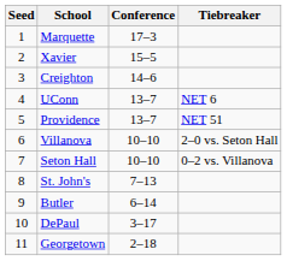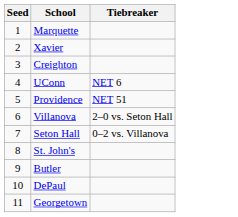 <table class="wikitable" style="white-space:nowrap; font-size:100%;text-align:center">
 <tr>
 <th>Seed</th>
 <th>School</th>
-<th>Conference</th>
 <th>Tiebreaker</th>
 </tr>
 <tr>
 <td>1</td>
 <td align="left"><a href='#'>Marquette</a></td>
-<td>17–3</td>
 <td align="left"></td>
 </tr>
 <tr>
 <td>2</td>
 <td align="left"><a href='#'>Xavier</a></td>
-<td>15–5</td>
 <td align="left"></td>
 </tr>
 <tr>
 <td>3</td>
 <td align="left"><a href='#'>Creighton</a></td>
-<td>14–6</td>
 <td align="left"></td>
 </tr>
 <tr>
 <td>4</td>
 <td align="left"><a href='#'>UConn</a></td>
-<td>13–7</td>
 <td align="left"><a href='#'>NET</a> 6</td>
 </tr>
 <tr>
 <td>5</td>
 <td align="left"><a href='#'>Providence</a></td>
-<td>13–7</td>
 <td align="left"><a href='#'>NET</a> 51</td>
 </tr>
 <tr>
 <td>6</td>
 <td align="left"><a href='#'>Villanova</a></td>
-<td>10–10</td>
 <td align="left">2–0 vs. Seton Hall</td>
 </tr>
 <tr>
 <td>7</td>
 <td align="left"><a href='#'>Seton Hall</a></td>
-<td>10–10</td>
 <td align="left">0–2 vs. Villanova</td>
 </tr>
 <tr>
 <td>8</td>
 <td align="left"><a href='#'>St. John's</a></td>
-<td>7–13</td>
 <td align="left"></td>
 </tr>
 <tr>
 <td>9</td>
 <td align="left"><a href='#'>Butler</a></td>
-<td>6–14</td>
 <td align="left"></td>
 </tr>
 <tr>
 <td>10</td>
 <td align="left"><a href='#'>DePaul</a></td>
-<td>3–17</td>
 <td align="left"></td>
 </tr>
 <tr>
 <td>11</td>
 <td align="left"><a href='#'>Georgetown</a></td>
-<td>2–18</td>
 <td align="left"></td>
 </tr>
 </table>
